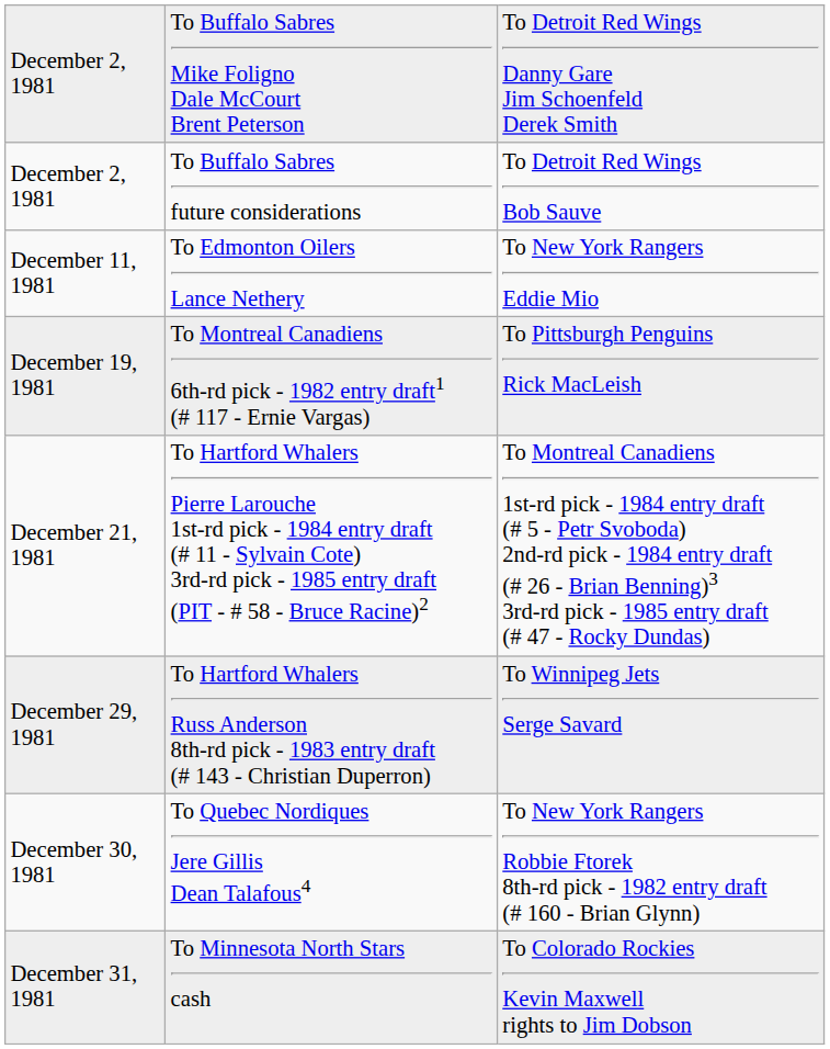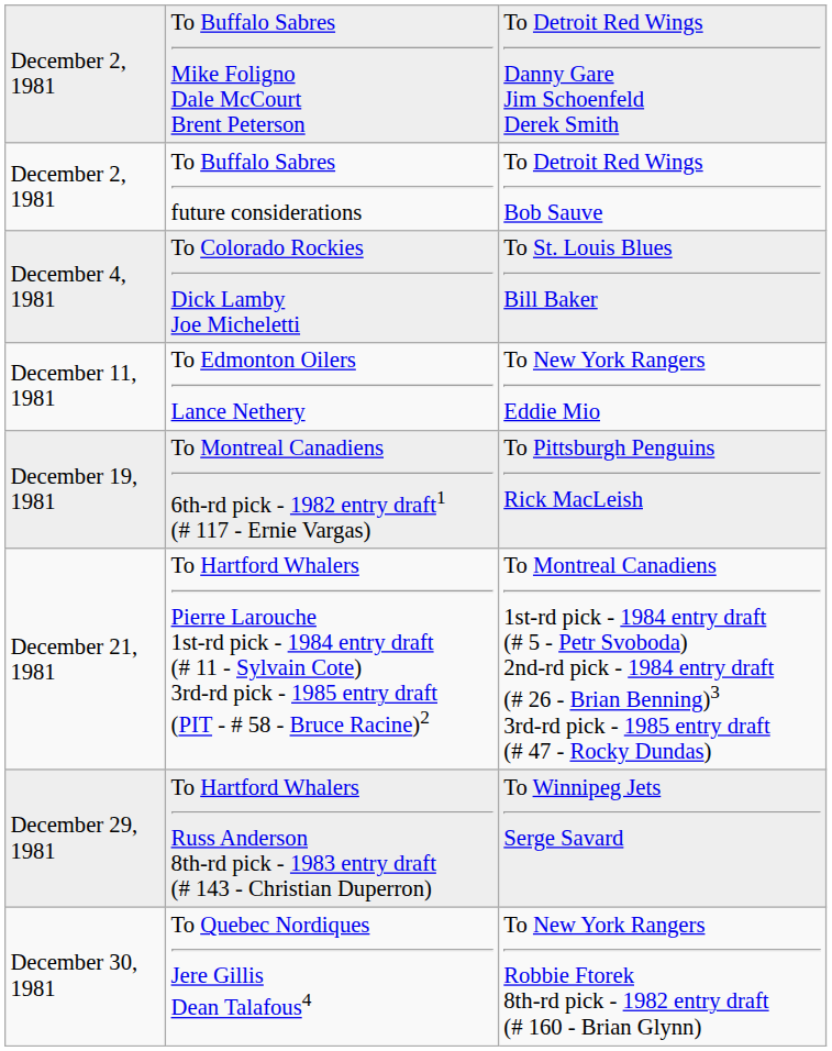 <table class="wikitable" style="border:1px solid #999; width:580px;">
 <tr style="background:#eee;">
 <td>December 2,<br>1981</td>
 <td valign="top">To <a href='#'>Buffalo Sabres</a><hr><a href='#'>Mike Foligno</a><br><a href='#'>Dale McCourt</a><br><a href='#'>Brent Peterson</a></td>
 <td valign="top">To <a href='#'>Detroit Red Wings</a><hr><a href='#'>Danny Gare</a><br><a href='#'>Jim Schoenfeld</a><br><a href='#'>Derek Smith</a></td>
 </tr>
 <tr>
 <td>December 2,<br>1981</td>
 <td valign="top">To <a href='#'>Buffalo Sabres</a><hr>future considerations</td>
 <td valign="top">To <a href='#'>Detroit Red Wings</a><hr><a href='#'>Bob Sauve</a></td>
+</tr>
+<tr style="background:#eee;">
+<td>December 4,<br>1981</td>
+<td valign="top">To <a href='#'>Colorado Rockies</a><hr><a href='#'>Dick Lamby</a><br><a href='#'>Joe Micheletti</a></td>
+<td valign="top">To <a href='#'>St. Louis Blues</a><hr><a href='#'>Bill Baker</a></td>
 </tr>
 <tr>
 <td>December 11,<br>1981</td>
 <td valign="top">To <a href='#'>Edmonton Oilers</a><hr><a href='#'>Lance Nethery</a></td>
 <td valign="top">To <a href='#'>New York Rangers</a><hr><a href='#'>Eddie Mio</a></td>
 </tr>
 <tr style="background:#eee;">
 <td>December 19,<br>1981</td>
 <td valign="top">To <a href='#'>Montreal Canadiens</a><hr>6th-rd pick - <a href='#'>1982 entry draft</a><sup>1</sup><br>(# 117 - Ernie Vargas)</td>
 <td valign="top">To <a href='#'>Pittsburgh Penguins</a><hr><a href='#'>Rick MacLeish</a></td>
 </tr>
 <tr>
 <td>December 21,<br>1981</td>
 <td valign="top">To <a href='#'>Hartford Whalers</a><hr><a href='#'>Pierre Larouche</a><br>1st-rd pick - <a href='#'>1984 entry draft</a><br>(# 11 - <a href='#'>Sylvain Cote</a>)<br>3rd-rd pick - <a href='#'>1985 entry draft</a><br>(<a href='#'>PIT</a> - # 58 - <a href='#'>Bruce Racine</a>)<sup>2</sup></td>
 <td valign="top">To <a href='#'>Montreal Canadiens</a><hr>1st-rd pick - <a href='#'>1984 entry draft</a><br>(# 5 - <a href='#'>Petr Svoboda</a>)<br>2nd-rd pick - <a href='#'>1984 entry draft</a><br>(# 26 - <a href='#'>Brian Benning</a>)<sup>3</sup><br>3rd-rd pick - <a href='#'>1985 entry draft</a><br>(# 47 - <a href='#'>Rocky Dundas</a>)</td>
 </tr>
 <tr style="background:#eee;">
 <td>December 29,<br>1981</td>
 <td valign="top">To <a href='#'>Hartford Whalers</a><hr><a href='#'>Russ Anderson</a><br>8th-rd pick - <a href='#'>1983 entry draft</a><br>(# 143 - Christian Duperron)</td>
 <td valign="top">To <a href='#'>Winnipeg Jets</a><hr><a href='#'>Serge Savard</a></td>
 </tr>
 <tr>
 <td>December 30,<br>1981</td>
 <td valign="top">To <a href='#'>Quebec Nordiques</a><hr><a href='#'>Jere Gillis</a><br><a href='#'>Dean Talafous</a><sup>4</sup></td>
 <td valign="top">To <a href='#'>New York Rangers</a><hr><a href='#'>Robbie Ftorek</a><br>8th-rd pick - <a href='#'>1982 entry draft</a><br>(# 160 - Brian Glynn)</td>
 </tr>
-<tr style="background:#eee;">
-<td>December 31,<br>1981</td>
-<td valign="top">To <a href='#'>Minnesota North Stars</a><hr>cash</td>
-<td valign="top">To <a href='#'>Colorado Rockies</a><hr><a href='#'>Kevin Maxwell</a><br>rights to <a href='#'>Jim Dobson</a></td>
-</tr>
 </table>
